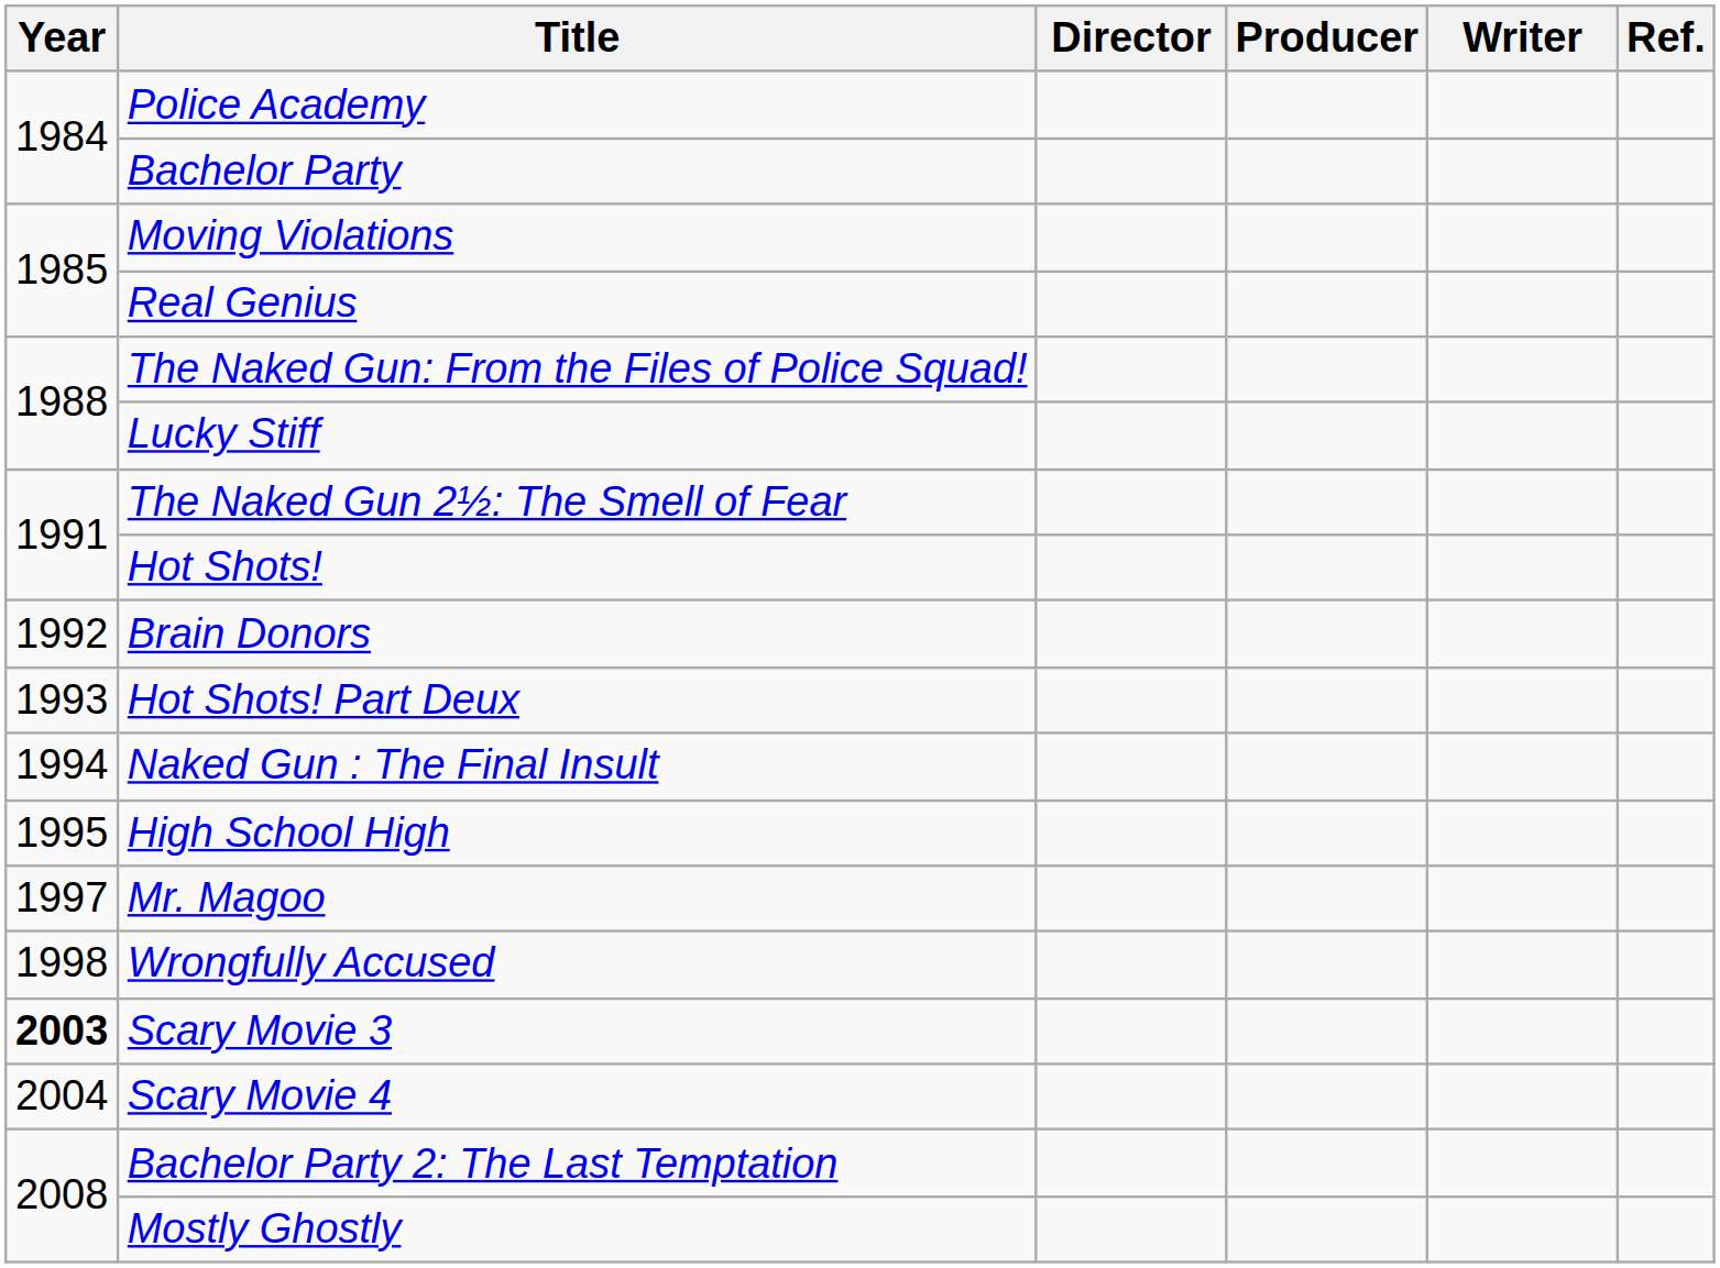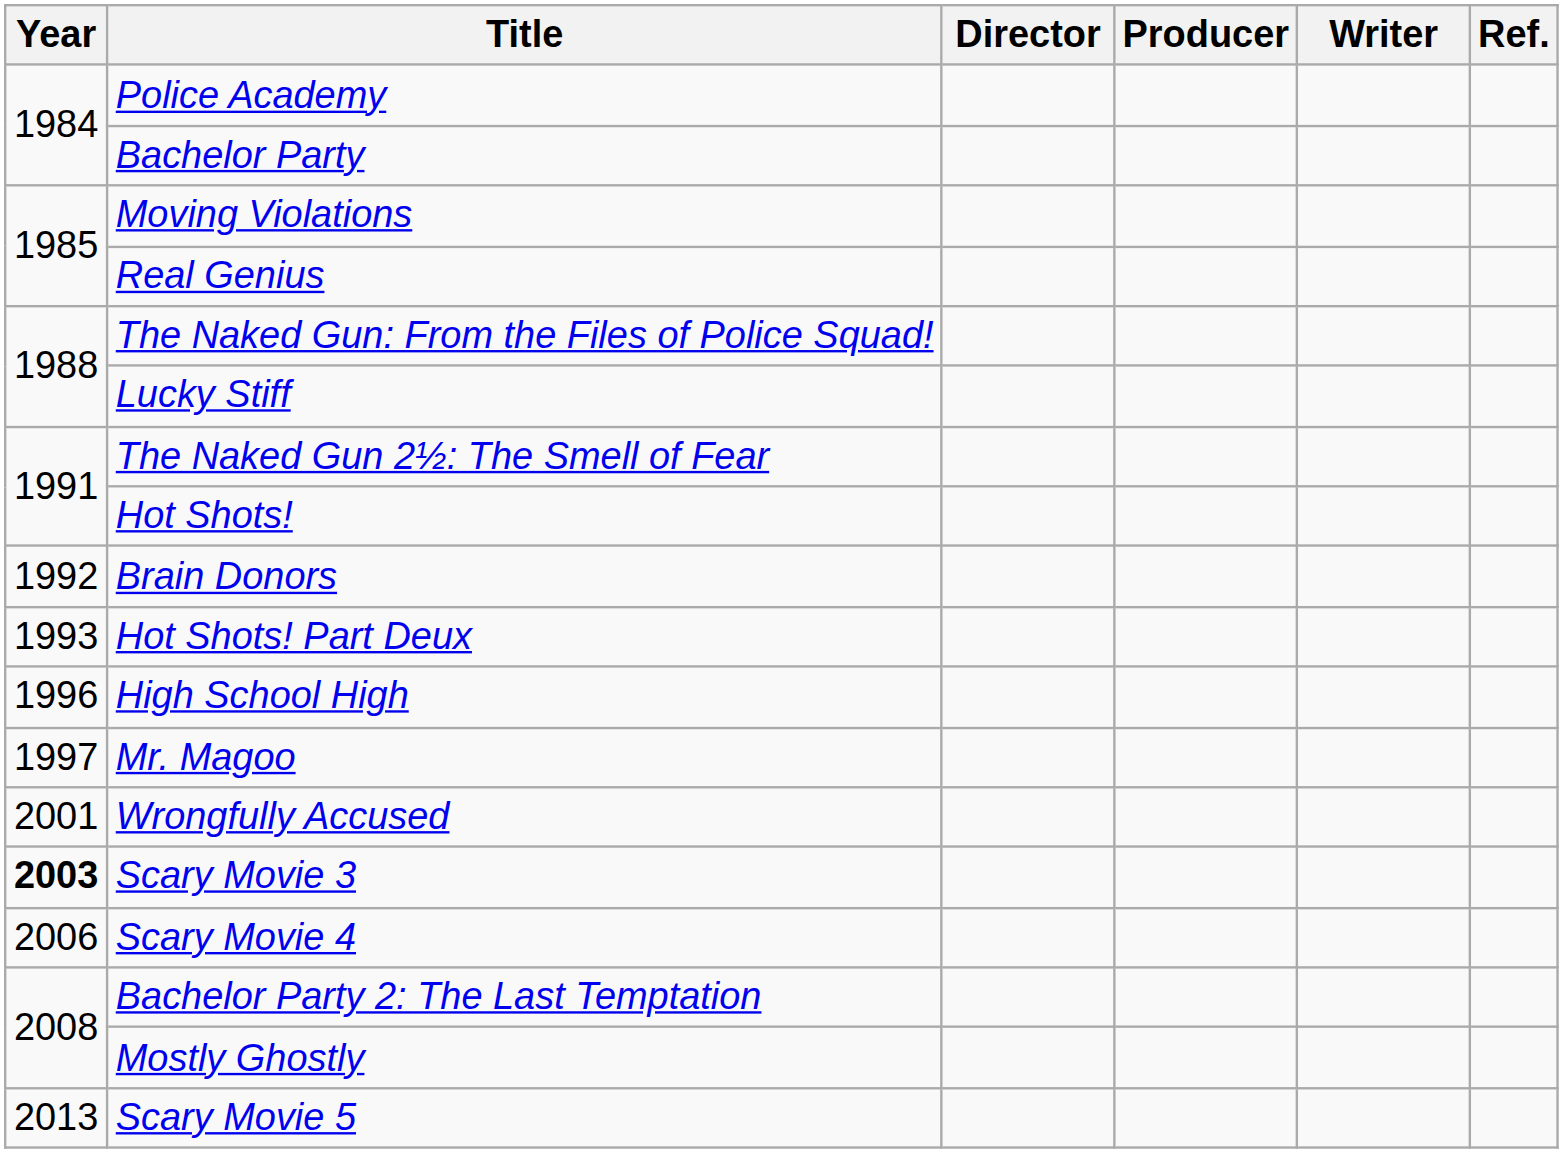 <table class="wikitable">
 <tr>
 <th>Year</th>
 <th>Title</th>
 <th width=65>Director</th>
 <th width=65>Producer</th>
 <th width=65>Writer</th>
 <th>Ref.</th>
 </tr>
 <tr>
 <td rowspan="2">1984</td>
 <td><em><a href='#'>Police Academy</a></em></td>
 <td></td>
 <td></td>
 <td></td>
 <td></td>
 </tr>
 <tr style="text-align:center;">
 <td style="text-align:left;"><em><a href='#'>Bachelor Party</a></em></td>
 <td></td>
 <td></td>
 <td></td>
 <td></td>
 </tr>
 <tr>
 <td rowspan="2">1985</td>
 <td><em><a href='#'>Moving Violations</a></em></td>
 <td></td>
 <td></td>
 <td></td>
 <td></td>
 </tr>
 <tr>
 <td><em><a href='#'>Real Genius</a></em></td>
 <td></td>
 <td></td>
 <td></td>
 <td></td>
 </tr>
 <tr>
 <td rowspan="2">1988</td>
 <td><em><a href='#'>The Naked Gun: From the Files of Police Squad!</a></em></td>
 <td></td>
 <td></td>
 <td></td>
 <td></td>
 </tr>
 <tr>
 <td><em><a href='#'>Lucky Stiff</a></em></td>
 <td></td>
 <td></td>
 <td></td>
 <td></td>
 </tr>
 <tr>
 <td rowspan="2">1991</td>
 <td><em><a href='#'>The Naked Gun 2½: The Smell of Fear</a></em></td>
 <td></td>
 <td></td>
 <td></td>
 <td></td>
 </tr>
 <tr>
 <td><em><a href='#'>Hot Shots!</a></em></td>
 <td></td>
 <td></td>
 <td></td>
 <td></td>
 </tr>
 <tr>
 <td>1992</td>
 <td><em><a href='#'>Brain Donors</a></em></td>
 <td></td>
 <td></td>
 <td></td>
 <td></td>
 </tr>
 <tr>
 <td>1993</td>
 <td><em><a href='#'>Hot Shots! Part Deux</a></em></td>
 <td></td>
 <td></td>
 <td></td>
 <td></td>
 </tr>
 <tr>
-<td>1994</td>
-<td><em><a href='#'>Naked Gun : The Final Insult</a></em></td>
-<td></td>
-<td></td>
-<td></td>
-<td></td>
-</tr>
-<tr>
-<td>1995</td>
+<td>1996</td>
 <td><em><a href='#'>High School High</a></em></td>
 <td></td>
 <td></td>
 <td></td>
 <td></td>
 </tr>
 <tr>
 <td>1997</td>
 <td><em><a href='#'>Mr. Magoo</a></em></td>
 <td></td>
 <td></td>
 <td></td>
 <td></td>
 </tr>
 <tr>
-<td>1998</td>
+<td>2001</td>
 <td><em><a href='#'>Wrongfully Accused</a></em></td>
 <td></td>
 <td></td>
 <td></td>
 <td></td>
 </tr>
 <tr>
 <td><strong>2003</strong></td>
 <td><em><a href='#'>Scary Movie 3</a></em></td>
 <td></td>
 <td></td>
 <td></td>
 <td></td>
 </tr>
 <tr>
-<td>2004</td>
+<td>2006</td>
 <td><em><a href='#'>Scary Movie 4</a></em></td>
 <td></td>
 <td></td>
 <td></td>
 <td></td>
 </tr>
 <tr>
 <td rowspan="2">2008</td>
 <td><em><a href='#'>Bachelor Party 2: The Last Temptation</a></em></td>
 <td></td>
 <td></td>
 <td></td>
 <td></td>
 </tr>
 <tr>
 <td><em><a href='#'>Mostly Ghostly</a></em></td>
 <td></td>
 <td></td>
 <td></td>
 <td></td>
 </tr>
+<tr>
+<td>2013</td>
+<td><em><a href='#'>Scary Movie 5</a></em></td>
+<td></td>
+<td></td>
+<td></td>
+<td></td>
+</tr>
 </table>
